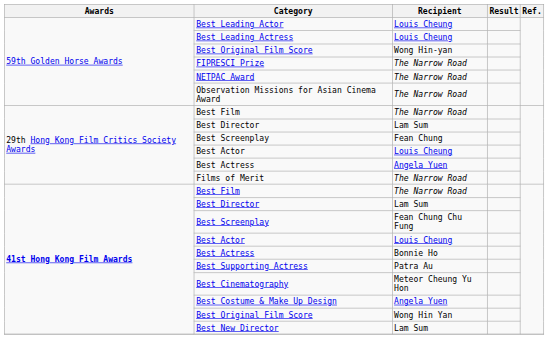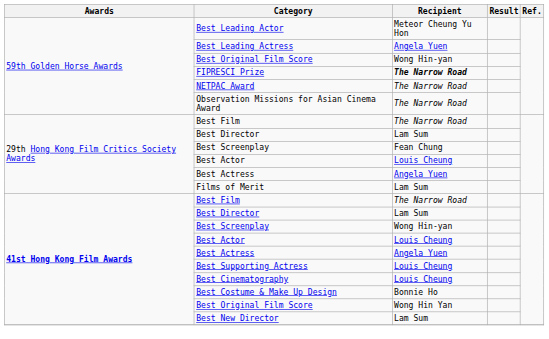 <table class="wikitable">
 <tr>
 <th>Awards</th>
 <th>Category</th>
 <th>Recipient</th>
 <th>Result</th>
 <th>Ref.</th>
 </tr>
 <tr>
 <td rowspan=6><a href='#'>59th Golden Horse Awards</a></td>
 <td><a href='#'>Best Leading Actor</a></td>
-<td><a href='#'>Louis Cheung</a></td>
+<td>Meteor Cheung Yu Hon</td>
 <td></td>
 <td rowspan=6></td>
 </tr>
 <tr>
 <td><a href='#'>Best Leading Actress</a></td>
-<td><a href='#'>Louis Cheung</a></td>
+<td><a href='#'>Angela Yuen</a></td>
 <td></td>
 </tr>
 <tr>
 <td><a href='#'>Best Original Film Score</a></td>
 <td>Wong Hin-yan</td>
 <td></td>
 </tr>
 <tr>
 <td><a href='#'>FIPRESCI Prize</a></td>
-<td><em>The Narrow Road</em></td>
+<td><strong><em>The Narrow Road</em></strong></td>
 <td></td>
 </tr>
 <tr>
 <td><a href='#'>NETPAC Award</a></td>
 <td><em>The Narrow Road</em></td>
 <td></td>
 </tr>
 <tr>
 <td>Observation Missions for Asian Cinema Award</td>
 <td><em>The Narrow Road</em></td>
 <td></td>
 </tr>
 <tr>
 <td rowspan=6>29th <a href='#'>Hong Kong Film Critics Society Awards</a></td>
 <td>Best Film</td>
 <td><em>The Narrow Road</em></td>
 <td></td>
 <td rowspan=6></td>
 </tr>
 <tr>
 <td>Best Director</td>
 <td>Lam Sum</td>
 <td></td>
 </tr>
 <tr>
 <td>Best Screenplay</td>
 <td>Fean Chung</td>
 <td></td>
 </tr>
 <tr>
 <td>Best Actor</td>
 <td><a href='#'>Louis Cheung</a></td>
 <td></td>
 </tr>
 <tr>
 <td>Best Actress</td>
 <td><a href='#'>Angela Yuen</a></td>
 <td></td>
 </tr>
 <tr>
 <td>Films of Merit</td>
-<td><em>The Narrow Road</em></td>
+<td>Lam Sum</td>
 <td></td>
 </tr>
 <tr>
 <td rowspan=10><strong><a href='#'>41st Hong Kong Film Awards</a></strong></td>
 <td><a href='#'>Best Film</a></td>
 <td><em>The Narrow Road</em></td>
 <td></td>
 <td rowspan=10></td>
 </tr>
 <tr>
 <td><a href='#'>Best Director</a></td>
 <td>Lam Sum</td>
 <td></td>
 </tr>
 <tr>
 <td><a href='#'>Best Screenplay</a></td>
-<td>Fean Chung Chu Fung</td>
+<td>Wong Hin-yan</td>
 <td></td>
 </tr>
 <tr>
 <td><a href='#'>Best Actor</a></td>
 <td><a href='#'>Louis Cheung</a></td>
 <td></td>
 </tr>
 <tr>
 <td><a href='#'>Best Actress</a></td>
-<td>Bonnie Ho</td>
+<td><a href='#'>Angela Yuen</a></td>
 <td></td>
 </tr>
 <tr>
 <td><a href='#'>Best Supporting Actress</a></td>
-<td>Patra Au</td>
+<td><a href='#'>Louis Cheung</a></td>
 <td></td>
 </tr>
 <tr>
 <td><a href='#'>Best Cinematography</a></td>
-<td>Meteor Cheung Yu Hon</td>
+<td><a href='#'>Louis Cheung</a></td>
 <td></td>
 </tr>
 <tr>
 <td><a href='#'>Best Costume & Make Up Design</a></td>
-<td><a href='#'>Angela Yuen</a></td>
+<td>Bonnie Ho</td>
 <td></td>
 </tr>
 <tr>
 <td><a href='#'>Best Original Film Score</a></td>
 <td>Wong Hin Yan</td>
 <td></td>
 </tr>
 <tr>
 <td><a href='#'>Best New Director</a></td>
 <td>Lam Sum</td>
 <td></td>
 </tr>
 <tr>
 </tr>
 </table>
